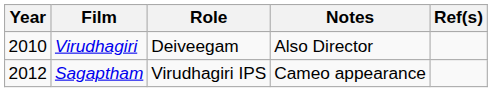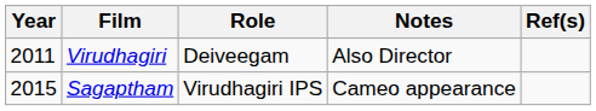 <table class="wikitable">
 <tr align="center">
 <th>Year</th>
 <th>Film</th>
 <th>Role</th>
 <th>Notes</th>
 <th>Ref(s)</th>
 </tr>
 <tr>
-<td>2010</td>
+<td>2011</td>
 <td><em><a href='#'>Virudhagiri</a></em></td>
 <td>Deiveegam</td>
 <td>Also Director</td>
 <td></td>
 </tr>
 <tr>
-<td>2012</td>
+<td>2015</td>
 <td><em><a href='#'>Sagaptham</a></em></td>
 <td>Virudhagiri IPS</td>
 <td>Cameo appearance</td>
 <td></td>
 </tr>
 </table>
